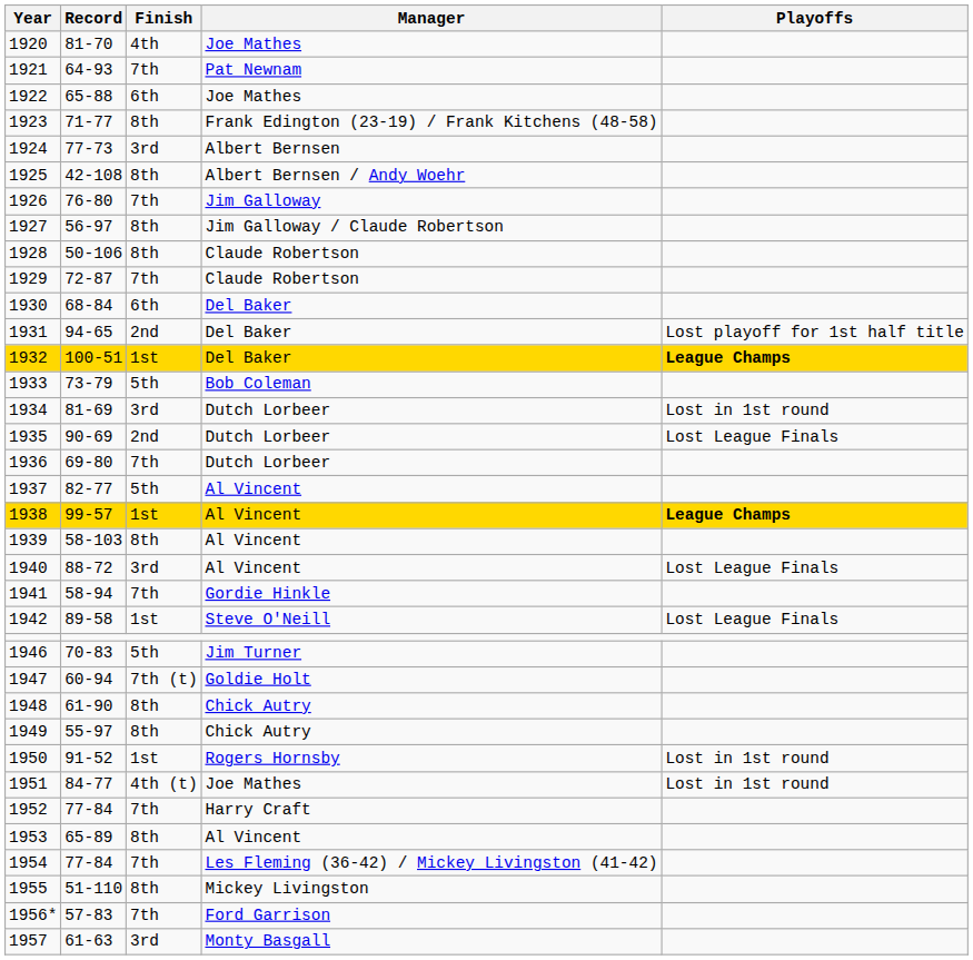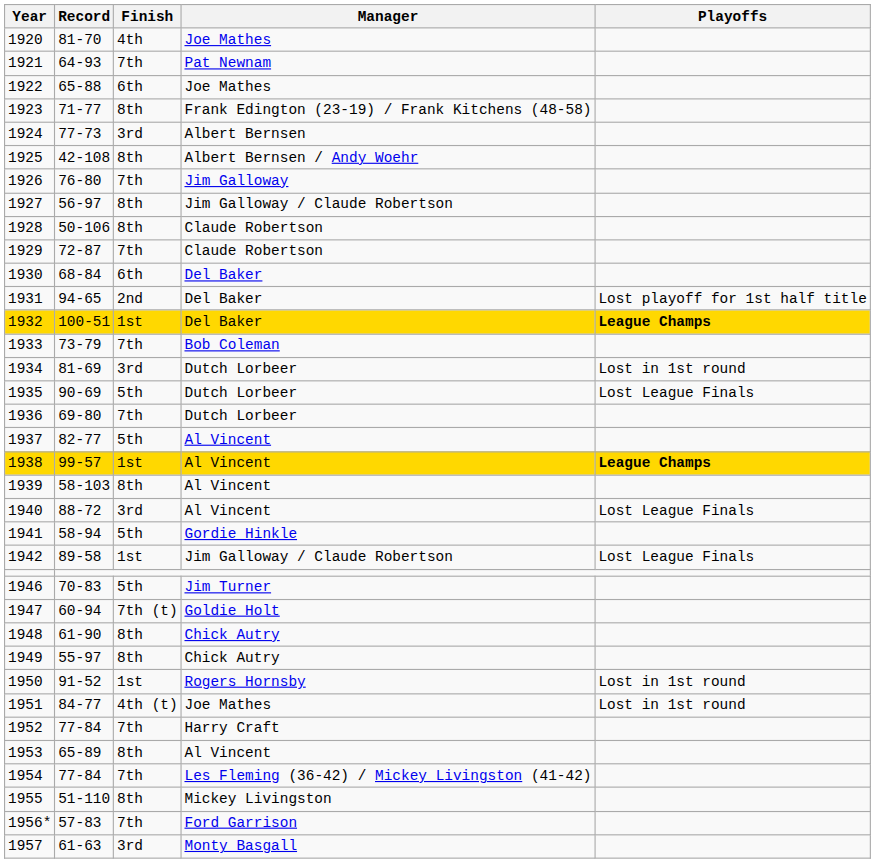 <table class="wikitable">
 <tr>
 <th>Year</th>
 <th>Record</th>
 <th>Finish</th>
 <th>Manager</th>
 <th>Playoffs</th>
 </tr>
 <tr>
 <td>1920</td>
 <td>81-70</td>
 <td>4th</td>
 <td><a href='#'>Joe Mathes</a></td>
 <td></td>
 </tr>
 <tr>
 <td>1921</td>
 <td>64-93</td>
 <td>7th</td>
 <td><a href='#'>Pat Newnam</a></td>
 <td></td>
 </tr>
 <tr>
 <td>1922</td>
 <td>65-88</td>
 <td>6th</td>
 <td>Joe Mathes</td>
 <td></td>
 </tr>
 <tr>
 <td>1923</td>
 <td>71-77</td>
 <td>8th</td>
 <td>Frank Edington (23-19) / Frank Kitchens (48-58)</td>
 <td></td>
 </tr>
 <tr>
 <td>1924</td>
 <td>77-73</td>
 <td>3rd</td>
 <td>Albert Bernsen</td>
 <td></td>
 </tr>
 <tr>
 <td>1925</td>
 <td>42-108</td>
 <td>8th</td>
 <td>Albert Bernsen / <a href='#'>Andy Woehr</a></td>
 <td></td>
 </tr>
 <tr>
 <td>1926</td>
 <td>76-80</td>
 <td>7th</td>
 <td><a href='#'>Jim Galloway</a></td>
 <td></td>
 </tr>
 <tr>
 <td>1927</td>
 <td>56-97</td>
 <td>8th</td>
 <td>Jim Galloway / Claude Robertson</td>
 <td></td>
 </tr>
 <tr>
 <td>1928</td>
 <td>50-106</td>
 <td>8th</td>
 <td>Claude Robertson</td>
 <td></td>
 </tr>
 <tr>
 <td>1929</td>
 <td>72-87</td>
 <td>7th</td>
 <td>Claude Robertson</td>
 <td></td>
 </tr>
 <tr>
 <td>1930</td>
 <td>68-84</td>
 <td>6th</td>
 <td><a href='#'>Del Baker</a></td>
 <td></td>
 </tr>
 <tr>
 <td>1931</td>
 <td>94-65</td>
 <td>2nd</td>
 <td>Del Baker</td>
 <td>Lost playoff for 1st half title</td>
 </tr>
 <tr bgcolor="#FFD800">
 <td>1932</td>
 <td>100-51</td>
 <td>1st</td>
 <td>Del Baker</td>
 <td><strong>League Champs</strong></td>
 </tr>
 <tr>
 <td>1933</td>
 <td>73-79</td>
-<td>5th</td>
+<td>7th</td>
 <td><a href='#'>Bob Coleman</a></td>
 <td></td>
 </tr>
 <tr>
 <td>1934</td>
 <td>81-69</td>
 <td>3rd</td>
 <td>Dutch Lorbeer</td>
 <td>Lost in 1st round</td>
 </tr>
 <tr>
 <td>1935</td>
 <td>90-69</td>
-<td>2nd</td>
+<td>5th</td>
 <td>Dutch Lorbeer</td>
 <td>Lost League Finals</td>
 </tr>
 <tr>
 <td>1936</td>
 <td>69-80</td>
 <td>7th</td>
 <td>Dutch Lorbeer</td>
 <td></td>
 </tr>
 <tr>
 <td>1937</td>
 <td>82-77</td>
 <td>5th</td>
 <td><a href='#'>Al Vincent</a></td>
 <td></td>
 </tr>
 <tr bgcolor="#FFD800">
 <td>1938</td>
 <td>99-57</td>
 <td>1st</td>
 <td>Al Vincent</td>
 <td><strong>League Champs</strong></td>
 </tr>
 <tr>
 <td>1939</td>
 <td>58-103</td>
 <td>8th</td>
 <td>Al Vincent</td>
 <td></td>
 </tr>
 <tr>
 <td>1940</td>
 <td>88-72</td>
 <td>3rd</td>
 <td>Al Vincent</td>
 <td>Lost League Finals</td>
 </tr>
 <tr>
 <td>1941</td>
 <td>58-94</td>
-<td>7th</td>
+<td>5th</td>
 <td><a href='#'>Gordie Hinkle</a></td>
 <td></td>
 </tr>
 <tr>
 <td>1942</td>
 <td>89-58</td>
 <td>1st</td>
-<td><a href='#'>Steve O'Neill</a></td>
+<td>Jim Galloway / Claude Robertson</td>
 <td>Lost League Finals</td>
 </tr>
 <tr>
 <td></td>
 </tr>
 <tr>
 <td>1946</td>
 <td>70-83</td>
 <td>5th</td>
 <td><a href='#'>Jim Turner</a></td>
 <td></td>
 </tr>
 <tr>
 <td>1947</td>
 <td>60-94</td>
 <td>7th (t)</td>
 <td><a href='#'>Goldie Holt</a></td>
 <td></td>
 </tr>
 <tr>
 <td>1948</td>
 <td>61-90</td>
 <td>8th</td>
 <td><a href='#'>Chick Autry</a></td>
 <td></td>
 </tr>
 <tr>
 <td>1949</td>
 <td>55-97</td>
 <td>8th</td>
 <td>Chick Autry</td>
 <td></td>
 </tr>
 <tr>
 <td>1950</td>
 <td>91-52</td>
 <td>1st</td>
 <td><a href='#'>Rogers Hornsby</a></td>
 <td>Lost in 1st round</td>
 </tr>
 <tr>
 <td>1951</td>
 <td>84-77</td>
 <td>4th (t)</td>
 <td>Joe Mathes</td>
 <td>Lost in 1st round</td>
 </tr>
 <tr>
 <td>1952</td>
 <td>77-84</td>
 <td>7th</td>
 <td>Harry Craft</td>
 <td></td>
 </tr>
 <tr>
 <td>1953</td>
 <td>65-89</td>
 <td>8th</td>
 <td>Al Vincent</td>
 <td></td>
 </tr>
 <tr>
 <td>1954</td>
 <td>77-84</td>
 <td>7th</td>
 <td><a href='#'>Les Fleming</a> (36-42) / <a href='#'>Mickey Livingston</a> (41-42)</td>
 <td></td>
 </tr>
 <tr>
 <td>1955</td>
 <td>51-110</td>
 <td>8th</td>
 <td>Mickey Livingston</td>
 <td></td>
 </tr>
 <tr>
 <td>1956*</td>
 <td>57-83</td>
 <td>7th</td>
 <td><a href='#'>Ford Garrison</a></td>
 <td></td>
 </tr>
 <tr>
 <td>1957</td>
 <td>61-63</td>
 <td>3rd</td>
 <td><a href='#'>Monty Basgall</a></td>
 <td></td>
 </tr>
 </table>
